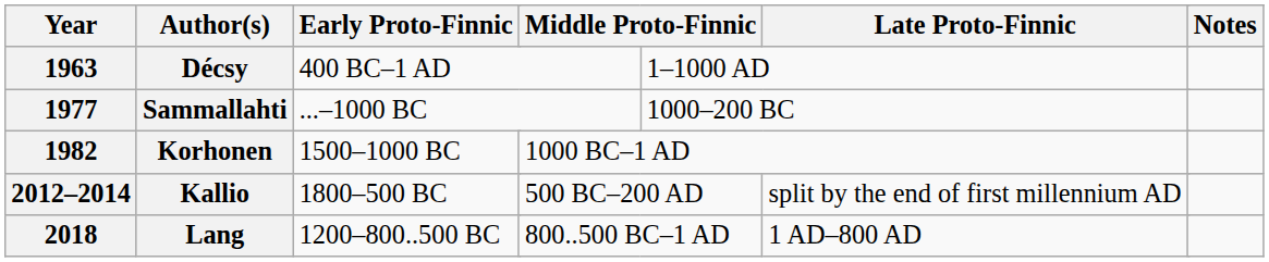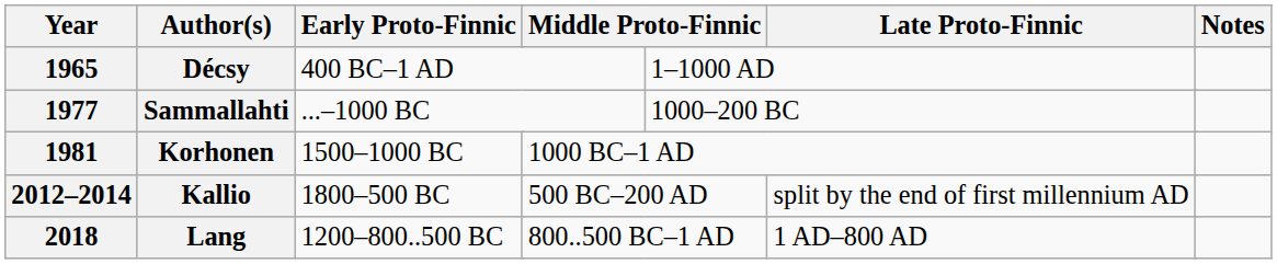 <table class="wikitable sortable">
 <tr>
 <th>Year</th>
 <th>Author(s)</th>
 <th colspan="2">Early Proto-Finnic</th>
 <th colspan="2">Middle Proto-Finnic</th>
 <th colspan="2">Late Proto-Finnic</th>
 <th>Notes</th>
 </tr>
 <tr>
-<th>1963</th>
+<th>1965</th>
 <th>Décsy</th>
 <td colspan="3"> 400 BC–1 AD</td>
 <td colspan="3">1–1000 AD</td>
 <td></td>
 </tr>
 <tr>
 <th>1977</th>
 <th>Sammallahti</th>
 <td colspan="3"> ...–1000 BC</td>
 <td colspan="3"> 1000–200 BC</td>
 <td></td>
 </tr>
 <tr>
-<th>1982</th>
+<th>1981</th>
 <th>Korhonen</th>
 <td colspan="2"> 1500–1000 BC</td>
 <td colspan="4"> 1000 BC–1 AD</td>
 <td><br></td>
 </tr>
 <tr>
 <th>2012–2014</th>
 <th>Kallio</th>
 <td colspan="2"> 1800–500 BC</td>
 <td colspan="2"> 500 BC–200 AD</td>
 <td colspan="2">split by the end of first millennium AD</td>
 <td></td>
 </tr>
 <tr>
 <th>2018</th>
 <th>Lang</th>
 <td colspan="2"> 1200–800..500 BC</td>
 <td colspan="2"> 800..500 BC–1 AD</td>
 <td colspan="2"> 1 AD–800 AD</td>
 <td></td>
 </tr>
 </table>
